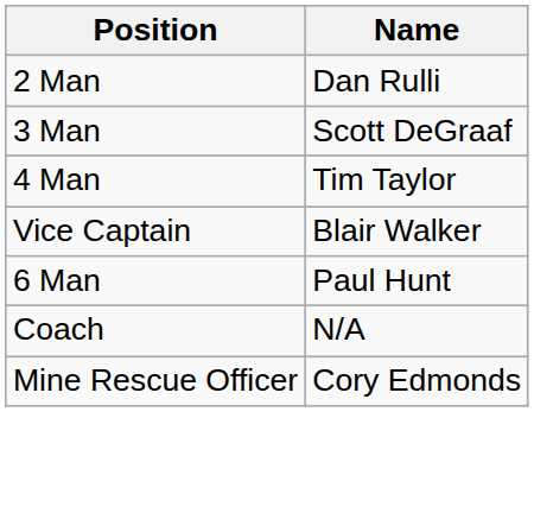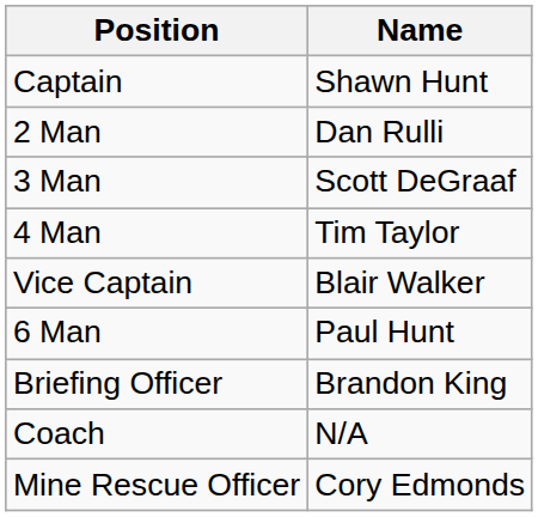 <table class="wikitable">
 <tr>
 <th>Position</th>
 <th>Name</th>
+</tr>
+<tr>
+<td>Captain</td>
+<td>Shawn Hunt</td>
 </tr>
 <tr>
 <td>2 Man</td>
 <td>Dan Rulli</td>
 </tr>
 <tr>
 <td>3 Man</td>
 <td>Scott DeGraaf</td>
 </tr>
 <tr>
 <td>4 Man</td>
 <td>Tim Taylor</td>
 </tr>
 <tr>
 <td>Vice Captain</td>
 <td>Blair Walker</td>
 </tr>
 <tr>
 <td>6 Man</td>
 <td>Paul Hunt</td>
 </tr>
 <tr>
+<td>Briefing Officer</td>
+<td>Brandon King</td>
+</tr>
+<tr>
 <td>Coach</td>
 <td>N/A</td>
 </tr>
 <tr>
 <td>Mine Rescue Officer</td>
 <td>Cory Edmonds</td>
 </tr>
 </table>
